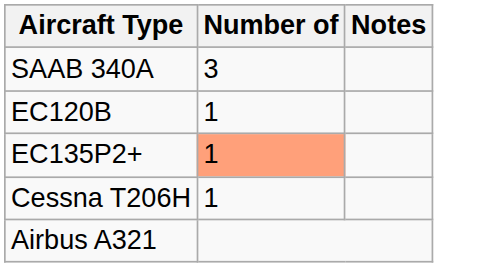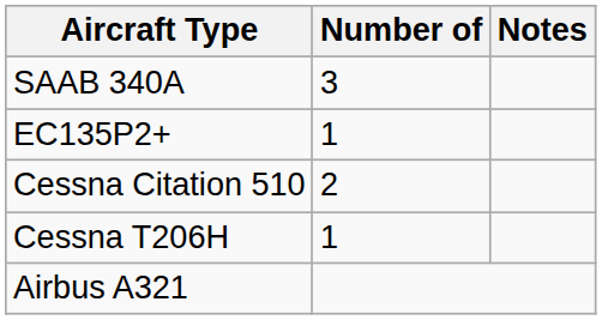 <table class="wikitable">
 <tr>
 <th>Aircraft Type</th>
 <th>Number of</th>
 <th>Notes</th>
 </tr>
 <tr>
 <td>SAAB 340A</td>
 <td>3</td>
 <td></td>
 </tr>
 <tr>
-<td>EC120B</td>
+<td>EC135P2+</td>
 <td>1</td>
 <td></td>
 </tr>
 <tr>
-<td>EC135P2+</td>
-<td style="background: lightsalmon;">1</td>
+<td>Cessna Citation 510</td>
+<td>2</td>
 <td></td>
 </tr>
 <tr>
 <td>Cessna T206H</td>
 <td>1</td>
 <td></td>
 </tr>
 <tr>
 <td>Airbus A321</td>
 </tr>
 </table>
